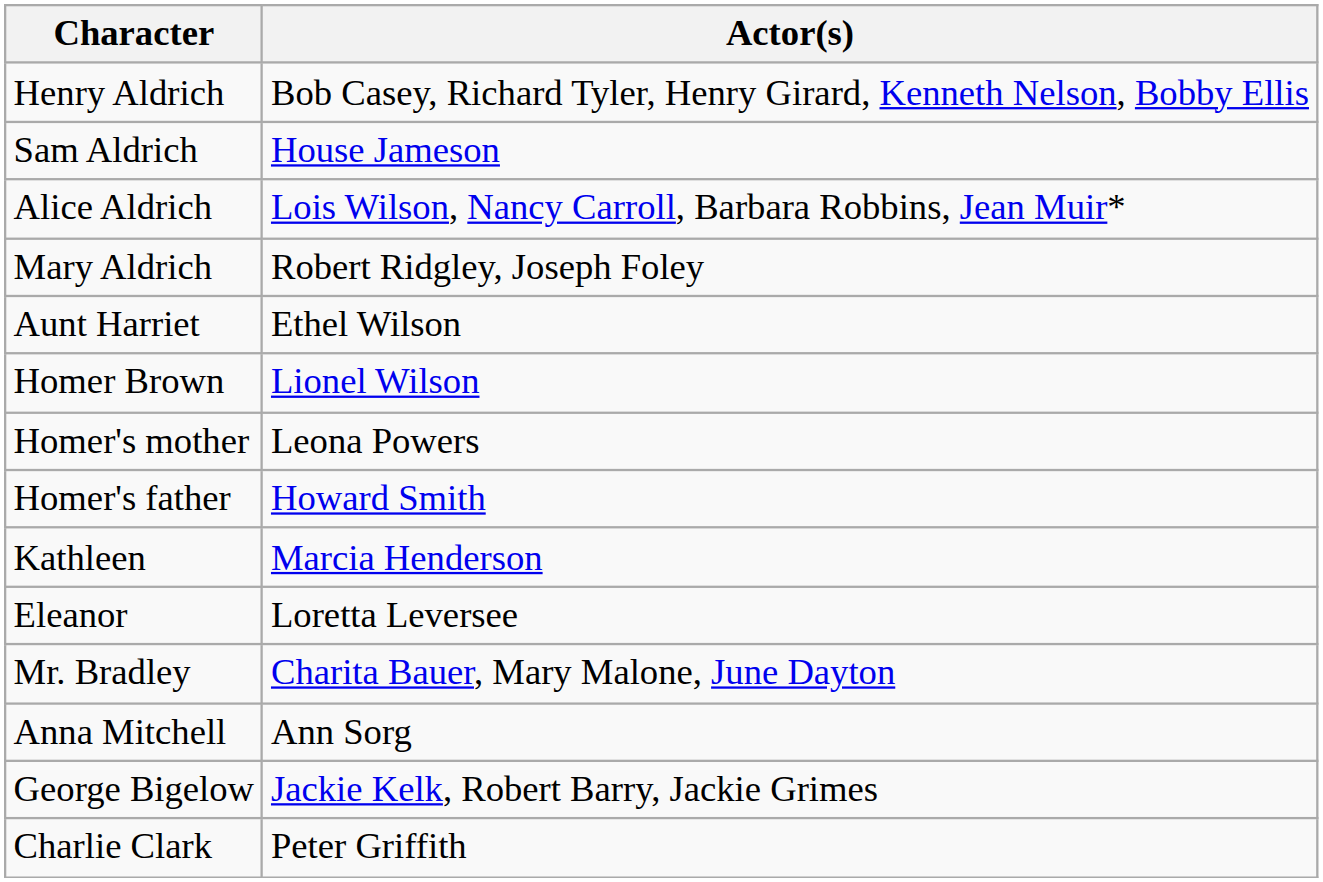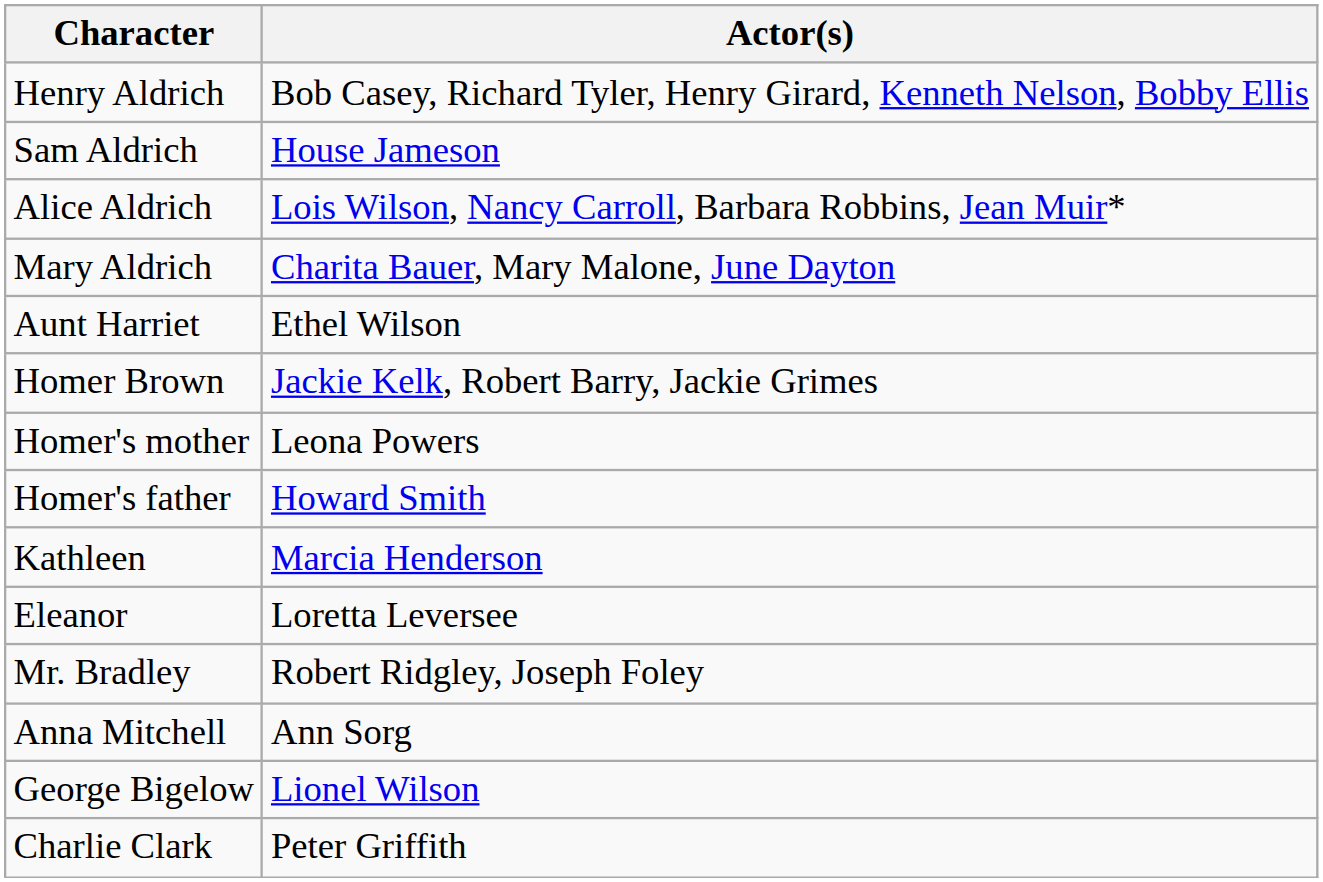 <table class="wikitable">
 <tr>
 <th>Character</th>
 <th>Actor(s)</th>
 </tr>
 <tr>
 <td>Henry Aldrich</td>
 <td>Bob Casey, Richard Tyler, Henry Girard, <a href='#'>Kenneth Nelson</a>, <a href='#'>Bobby Ellis</a></td>
 </tr>
 <tr>
 <td>Sam Aldrich</td>
 <td><a href='#'>House Jameson</a></td>
 </tr>
 <tr>
 <td>Alice Aldrich</td>
 <td><a href='#'>Lois Wilson</a>, <a href='#'>Nancy Carroll</a>, Barbara Robbins, <a href='#'>Jean Muir</a>*</td>
 </tr>
 <tr>
 <td>Mary Aldrich</td>
-<td>Robert Ridgley, Joseph Foley</td>
+<td><a href='#'>Charita Bauer</a>, Mary Malone, <a href='#'>June Dayton</a></td>
 </tr>
 <tr>
 <td>Aunt Harriet</td>
 <td>Ethel Wilson</td>
 </tr>
 <tr>
 <td>Homer Brown</td>
-<td><a href='#'>Lionel Wilson</a></td>
+<td><a href='#'>Jackie Kelk</a>, Robert Barry, Jackie Grimes</td>
 </tr>
 <tr>
 <td>Homer's mother</td>
 <td>Leona Powers</td>
 </tr>
 <tr>
 <td>Homer's father</td>
 <td><a href='#'>Howard Smith</a></td>
 </tr>
 <tr>
 <td>Kathleen</td>
 <td><a href='#'>Marcia Henderson</a></td>
 </tr>
 <tr>
 <td>Eleanor</td>
 <td>Loretta Leversee</td>
 </tr>
 <tr>
 <td>Mr. Bradley</td>
-<td><a href='#'>Charita Bauer</a>, Mary Malone, <a href='#'>June Dayton</a></td>
+<td>Robert Ridgley, Joseph Foley</td>
 </tr>
 <tr>
 <td>Anna Mitchell</td>
 <td>Ann Sorg</td>
 </tr>
 <tr>
 <td>George Bigelow</td>
-<td><a href='#'>Jackie Kelk</a>, Robert Barry, Jackie Grimes</td>
+<td><a href='#'>Lionel Wilson</a></td>
 </tr>
 <tr>
 <td>Charlie Clark</td>
 <td>Peter Griffith</td>
 </tr>
 </table>
